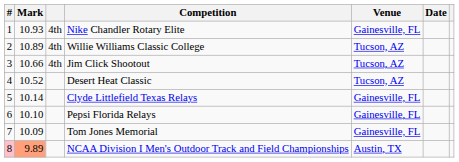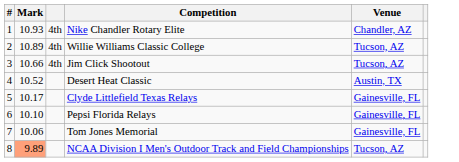 <table class="wikitable sortable">
 <tr>
 <th>#</th>
 <th>Mark</th>
 <th class=unsortable></th>
 <th>Competition</th>
 <th>Venue</th>
-<th>Date</th>
 <th></th>
 </tr>
 <tr>
 <td align=center>1</td>
 <td align=right>10.93</td>
 <td>4th </td>
 <td><a href='#'>Nike</a> Chandler Rotary Elite</td>
-<td><a href='#'>Gainesville, FL</a></td>
-<td align=right></td>
+<td><a href='#'>Chandler, AZ</a></td>
 <td></td>
 </tr>
 <tr>
 <td align=center>2</td>
 <td align=right>10.89</td>
 <td>4th </td>
 <td>Willie Williams Classic College</td>
 <td><a href='#'>Tucson, AZ</a></td>
-<td align=right></td>
 <td></td>
 </tr>
 <tr>
 <td align=center>3</td>
 <td align=right>10.66</td>
 <td>4th </td>
 <td>Jim Click Shootout</td>
 <td><a href='#'>Tucson, AZ</a></td>
-<td align=right></td>
 <td></td>
 </tr>
 <tr>
 <td align=center>4</td>
 <td align=right>10.52</td>
 <td> </td>
 <td>Desert Heat Classic</td>
-<td><a href='#'>Tucson, AZ</a></td>
-<td align=right></td>
+<td><a href='#'>Austin, TX</a></td>
 <td></td>
 </tr>
 <tr>
 <td align=center>5</td>
-<td align=right>10.14</td>
+<td align=right>10.17</td>
 <td> </td>
 <td><a href='#'>Clyde Littlefield Texas Relays</a></td>
 <td><a href='#'>Gainesville, FL</a></td>
-<td align=right></td>
 <td></td>
 </tr>
 <tr>
 <td align=center>6</td>
 <td align=right>10.10</td>
 <td></td>
 <td>Pepsi Florida Relays</td>
 <td><a href='#'>Gainesville, FL</a></td>
-<td align=right></td>
 <td></td>
 </tr>
 <tr>
 <td align=center>7</td>
-<td align=right>10.09</td>
+<td align=right>10.06</td>
 <td></td>
 <td>Tom Jones Memorial</td>
 <td><a href='#'>Gainesville, FL</a></td>
-<td align=right></td>
 <td></td>
 </tr>
 <tr>
-<td align=center style="background: pink;">8</td>
+<td align=center>8</td>
 <td align=right style="background: lightsalmon;">9.89</td>
 <td> </td>
 <td><a href='#'>NCAA Division I Men's Outdoor Track and Field Championships</a></td>
-<td><a href='#'>Austin, TX</a></td>
-<td align=right><a href='#'></a></td>
+<td><a href='#'>Tucson, AZ</a></td>
 <td></td>
 </tr>
 </table>
